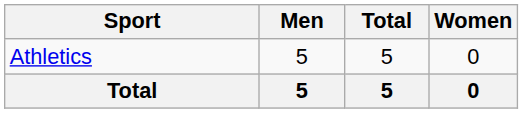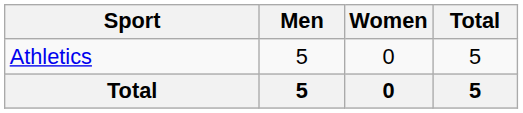 <table class="wikitable sortable" style="text-align:center;">
 <tr>
 <th width=180>Sport</th>
 <th width=55>Men</th>
+<th width=55>Women</th>
 <th width=55>Total</th>
-<th width=55>Women</th>
 </tr>
 <tr>
 <td align=left><a href='#'>Athletics</a></td>
 <td>5</td>
+<td>0</td>
 <td>5</td>
-<td>0</td>
 </tr>
 <tr>
 <th>Total</th>
 <th>5</th>
+<th>0</th>
 <th>5</th>
-<th>0</th>
 </tr>
 </table>
